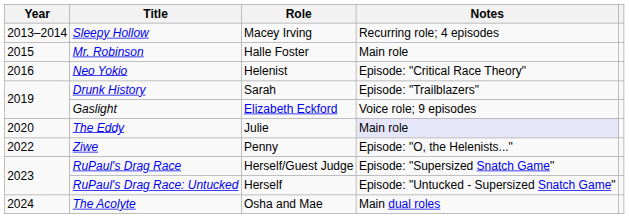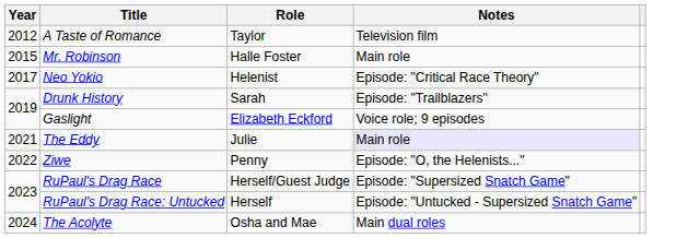 <table class="wikitable plainrowheaders sortable">
 <tr>
 <th>Year</th>
 <th>Title</th>
 <th>Role</th>
 <th class="unsortable">Notes</th>
 <th class="unsortable"></th>
 </tr>
 <tr>
-<td>2013–2014</td>
-<td><em><a href='#'>Sleepy Hollow</a></em></td>
-<td>Macey Irving</td>
-<td>Recurring role; 4 episodes</td>
+<td>2012</td>
+<td><em>A Taste of Romance</em></td>
+<td>Taylor</td>
+<td>Television film</td>
 <td></td>
 </tr>
 <tr>
 <td>2015</td>
 <td><em><a href='#'>Mr. Robinson</a></em></td>
 <td>Halle Foster</td>
 <td>Main role</td>
 <td></td>
 </tr>
 <tr>
-<td>2016</td>
+<td>2017</td>
 <td><em><a href='#'>Neo Yokio</a></em></td>
 <td>Helenist</td>
 <td>Episode: "Critical Race Theory"</td>
 <td></td>
 </tr>
 <tr>
 <td rowspan="2">2019</td>
 <td><em><a href='#'>Drunk History</a></em></td>
 <td>Sarah</td>
 <td>Episode: "Trailblazers"</td>
 <td></td>
 </tr>
 <tr>
 <td><em>Gaslight</em></td>
 <td><a href='#'>Elizabeth Eckford</a></td>
 <td>Voice role; 9 episodes</td>
 <td></td>
 </tr>
 <tr>
-<td>2020</td>
+<td>2021</td>
 <td><em><a href='#'>The Eddy</a></em></td>
 <td>Julie</td>
 <td style="background: lavender;">Main role</td>
 <td></td>
 </tr>
 <tr>
 <td>2022</td>
 <td><em><a href='#'>Ziwe</a></em></td>
 <td>Penny</td>
 <td>Episode: "O, the Helenists..."</td>
 <td></td>
 </tr>
 <tr>
 <td rowspan="2">2023</td>
 <td><em><a href='#'>RuPaul's Drag Race</a></em></td>
 <td>Herself/Guest Judge</td>
 <td>Episode: "Supersized <a href='#'>Snatch Game</a>"</td>
 <td></td>
 </tr>
 <tr>
 <td><em><a href='#'>RuPaul's Drag Race: Untucked</a></em></td>
 <td>Herself</td>
 <td>Episode: "Untucked - Supersized <a href='#'>Snatch Game</a>"</td>
 <td></td>
 </tr>
 <tr>
 <td>2024</td>
 <td><em><a href='#'>The Acolyte</a></em></td>
 <td>Osha and Mae</td>
 <td>Main <a href='#'>dual roles</a></td>
 <td></td>
 </tr>
 </table>
